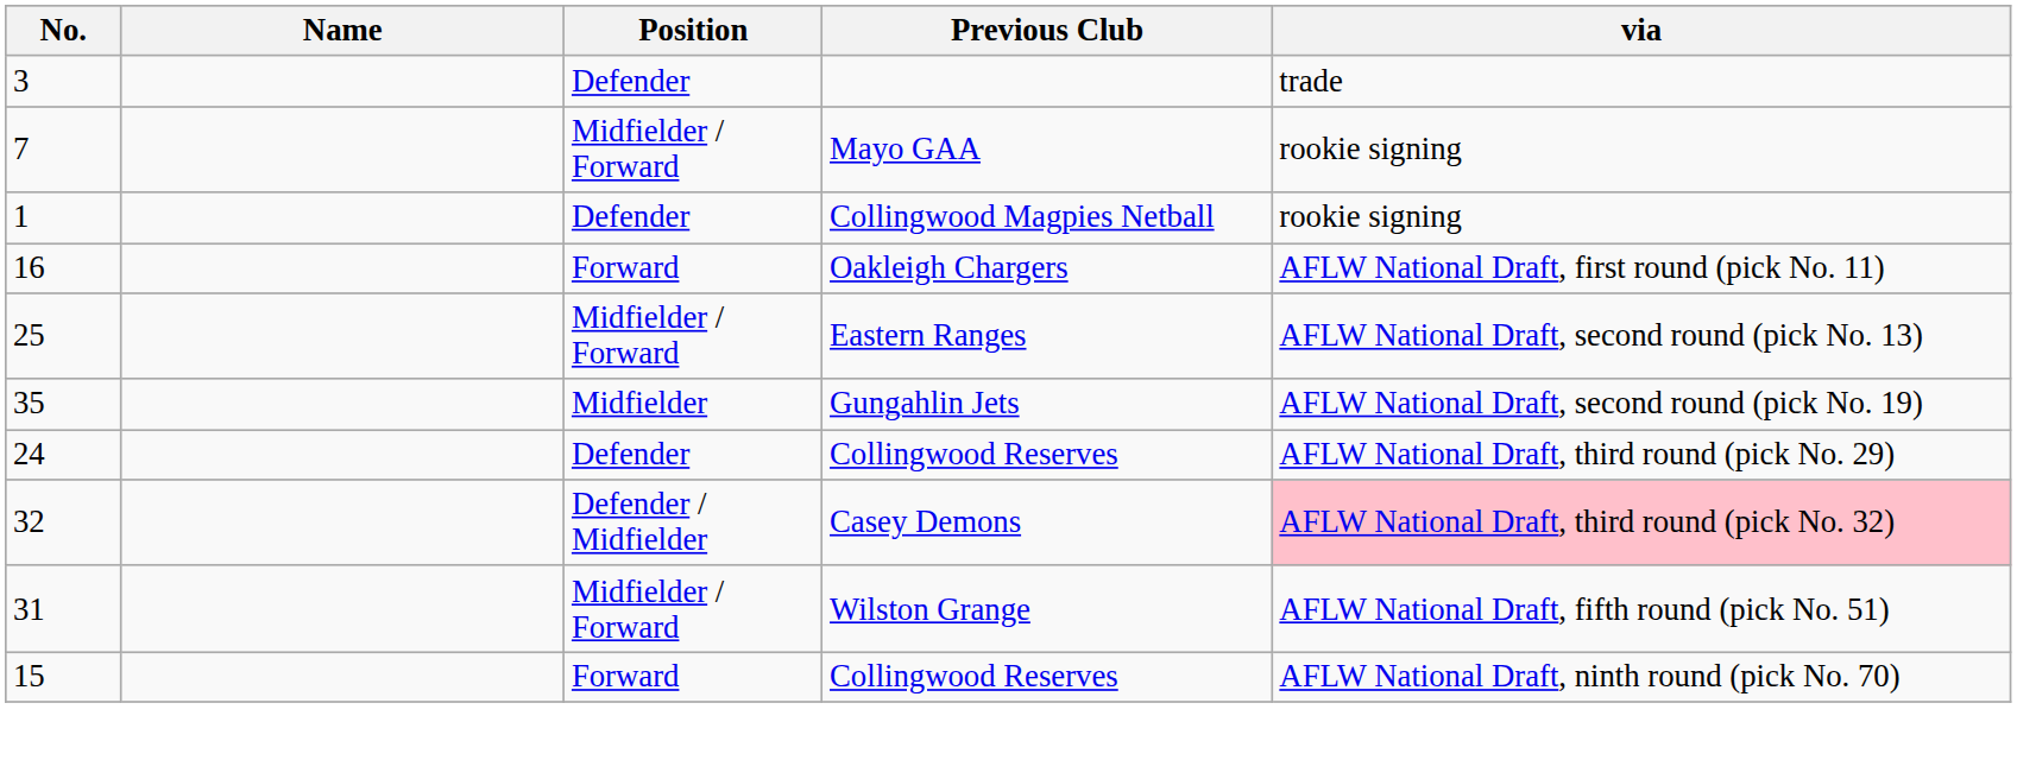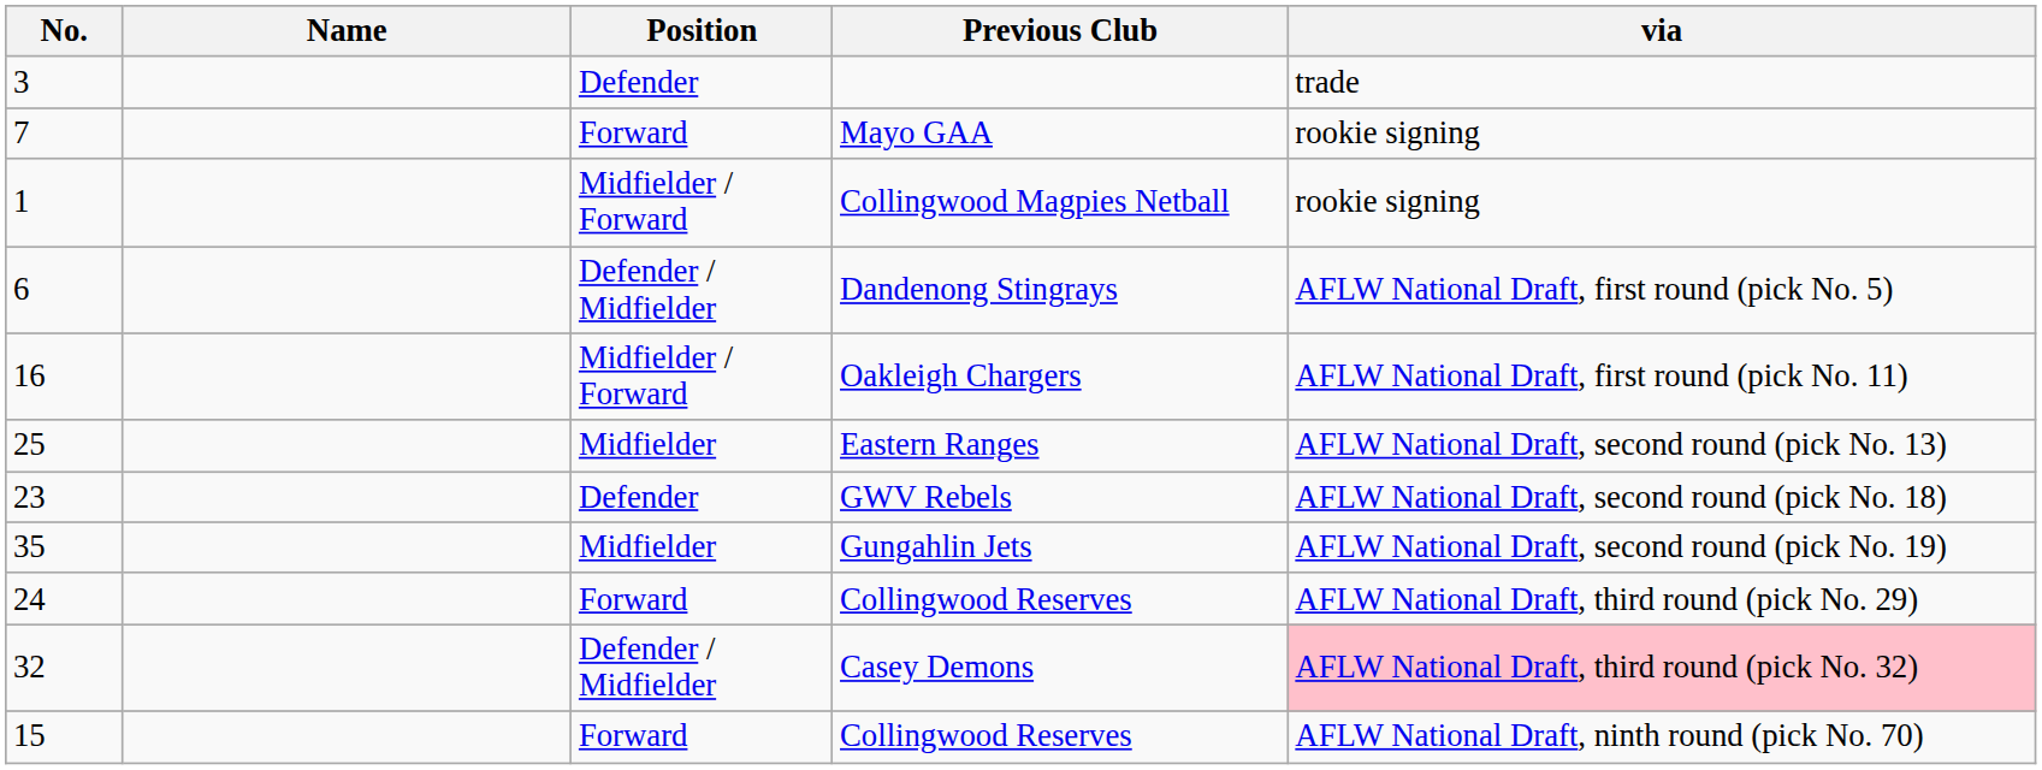 <table class="wikitable sortable" style="width:80%;">
 <tr style="background:#efefef;">
 <th width=1%>No.</th>
 <th width=6%>Name</th>
 <th width=2%>Position</th>
 <th width=5%>Previous Club</th>
 <th width=10%>via</th>
 </tr>
 <tr>
 <td align=left>3</td>
 <td></td>
 <td><a href='#'>Defender</a></td>
 <td></td>
 <td>trade</td>
 </tr>
 <tr>
 <td align=left>7</td>
 <td></td>
-<td><a href='#'>Midfielder</a> / <a href='#'>Forward</a></td>
+<td><a href='#'>Forward</a></td>
 <td><a href='#'>Mayo GAA</a></td>
 <td>rookie signing</td>
 </tr>
 <tr>
 <td align=left>1</td>
 <td></td>
-<td><a href='#'>Defender</a></td>
+<td><a href='#'>Midfielder</a> / <a href='#'>Forward</a></td>
 <td><a href='#'>Collingwood Magpies Netball</a></td>
 <td>rookie signing</td>
 </tr>
 <tr>
+<td align=left>6</td>
+<td></td>
+<td><a href='#'>Defender</a> / <a href='#'>Midfielder</a></td>
+<td><a href='#'>Dandenong Stingrays</a></td>
+<td><a href='#'>AFLW National Draft</a>, first round (pick No. 5)</td>
+</tr>
+<tr>
 <td align=left>16</td>
 <td></td>
-<td><a href='#'>Forward</a></td>
+<td><a href='#'>Midfielder</a> / <a href='#'>Forward</a></td>
 <td><a href='#'>Oakleigh Chargers</a></td>
 <td><a href='#'>AFLW National Draft</a>, first round (pick No. 11)</td>
 </tr>
 <tr>
 <td align=left>25</td>
 <td></td>
-<td><a href='#'>Midfielder</a> / <a href='#'>Forward</a></td>
+<td><a href='#'>Midfielder</a></td>
 <td><a href='#'>Eastern Ranges</a></td>
 <td><a href='#'>AFLW National Draft</a>, second round (pick No. 13)</td>
+</tr>
+<tr>
+<td align=left>23</td>
+<td></td>
+<td><a href='#'>Defender</a></td>
+<td><a href='#'>GWV Rebels</a></td>
+<td><a href='#'>AFLW National Draft</a>, second round (pick No. 18)</td>
 </tr>
 <tr>
 <td align=left>35</td>
 <td></td>
 <td><a href='#'>Midfielder</a></td>
 <td><a href='#'>Gungahlin Jets</a></td>
 <td><a href='#'>AFLW National Draft</a>, second round (pick No. 19)</td>
 </tr>
 <tr>
 <td align=left>24</td>
 <td></td>
-<td><a href='#'>Defender</a></td>
+<td><a href='#'>Forward</a></td>
 <td><a href='#'>Collingwood Reserves</a></td>
 <td><a href='#'>AFLW National Draft</a>, third round (pick No. 29)</td>
 </tr>
 <tr>
 <td align=left>32</td>
 <td></td>
 <td><a href='#'>Defender</a> / <a href='#'>Midfielder</a></td>
 <td><a href='#'>Casey Demons</a></td>
 <td style="background: pink;"><a href='#'>AFLW National Draft</a>, third round (pick No. 32)</td>
 </tr>
 <tr>
-<td align=left>31</td>
-<td></td>
-<td><a href='#'>Midfielder</a> / <a href='#'>Forward</a></td>
-<td><a href='#'>Wilston Grange</a></td>
-<td><a href='#'>AFLW National Draft</a>, fifth round (pick No. 51)</td>
-</tr>
-<tr>
 <td align=left>15</td>
 <td></td>
 <td><a href='#'>Forward</a></td>
 <td><a href='#'>Collingwood Reserves</a></td>
 <td><a href='#'>AFLW National Draft</a>, ninth round (pick No. 70)</td>
 </tr>
 </table>
